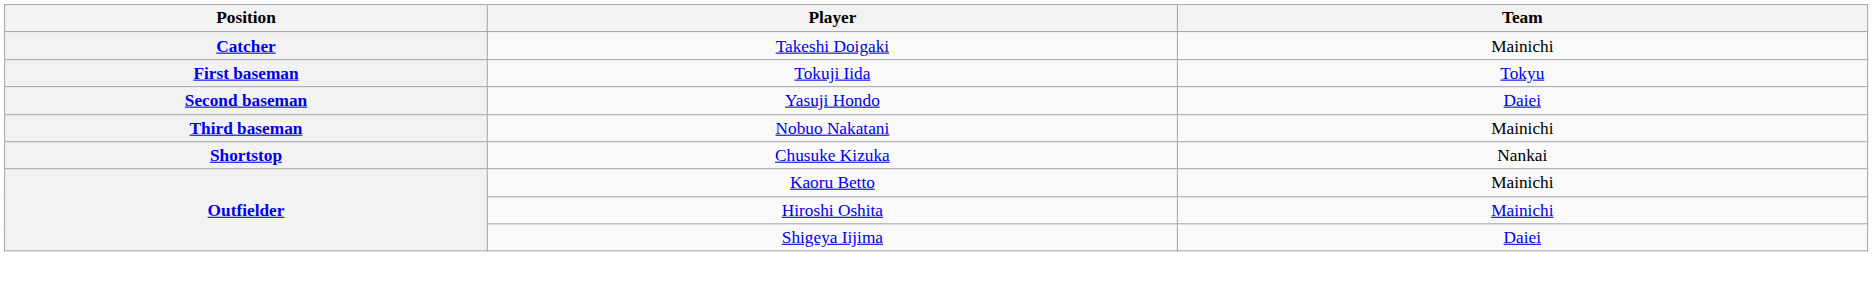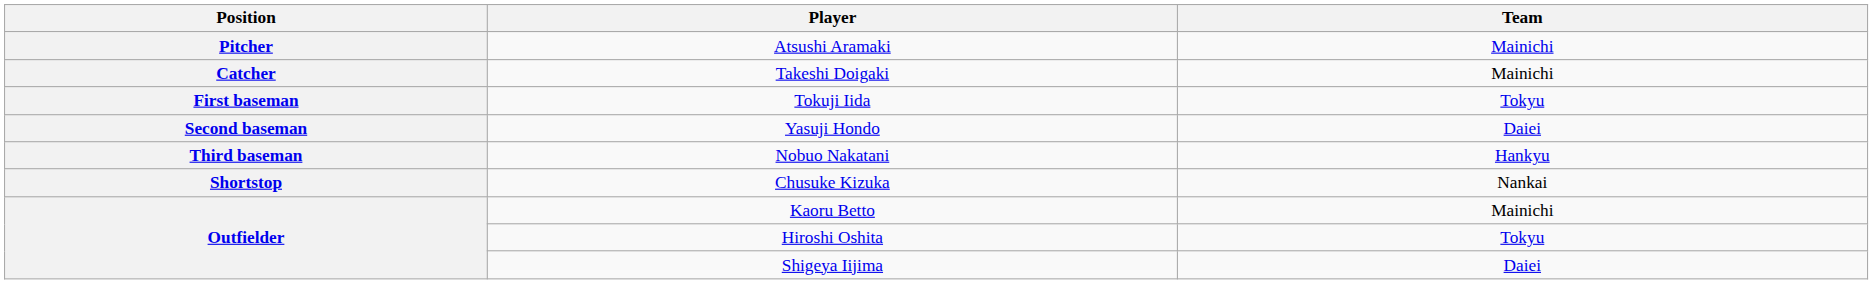 <table class="wikitable" style="text-align:center;">
 <tr>
 <th scope="col" width="7%">Position</th>
 <th scope="col" width="10%">Player</th>
 <th scope="col" width="10%">Team</th>
+</tr>
+<tr>
+<th scope="row" style="text-align:center;"><a href='#'>Pitcher</a></th>
+<td><a href='#'>Atsushi Aramaki</a></td>
+<td><a href='#'>Mainichi</a></td>
 </tr>
 <tr>
 <th scope="row" style="text-align:center;"><a href='#'>Catcher</a></th>
 <td><a href='#'>Takeshi Doigaki</a></td>
 <td>Mainichi</td>
 </tr>
 <tr>
 <th scope="row" style="text-align:center;"><a href='#'>First baseman</a></th>
 <td><a href='#'>Tokuji Iida</a></td>
 <td><a href='#'>Tokyu</a></td>
 </tr>
 <tr>
 <th scope="row" style="text-align:center;"><a href='#'>Second baseman</a></th>
 <td><a href='#'>Yasuji Hondo</a></td>
 <td><a href='#'>Daiei</a></td>
 </tr>
 <tr>
 <th scope="row" style="text-align:center;"><a href='#'>Third baseman</a></th>
 <td><a href='#'>Nobuo Nakatani</a></td>
-<td>Mainichi</td>
+<td><a href='#'>Hankyu</a></td>
 </tr>
 <tr>
 <th scope="row" style="text-align:center;"><a href='#'>Shortstop</a></th>
 <td><a href='#'>Chusuke Kizuka</a></td>
 <td>Nankai</td>
 </tr>
 <tr>
 <th scope="row" style="text-align:center;" rowspan=3><a href='#'>Outfielder</a></th>
 <td><a href='#'>Kaoru Betto</a></td>
 <td>Mainichi</td>
 </tr>
 <tr>
 <td><a href='#'>Hiroshi Oshita</a></td>
-<td><a href='#'>Mainichi</a></td>
+<td><a href='#'>Tokyu</a></td>
 </tr>
 <tr>
 <td><a href='#'>Shigeya Iijima</a></td>
 <td><a href='#'>Daiei</a></td>
 </tr>
 </table>
